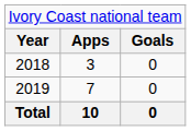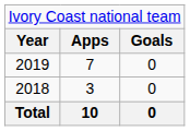 <table class="wikitable" style="text-align:center">
 <tr>
 <td colspan="3"><a href='#'>Ivory Coast national team</a></td>
 </tr>
 <tr>
 <th>Year</th>
 <th>Apps</th>
 <th>Goals</th>
 </tr>
 <tr>
-<td>2018</td>
-<td>3</td>
+<td>2019</td>
+<td>7</td>
 <td>0</td>
 </tr>
 <tr>
-<td>2019</td>
-<td>7</td>
+<td>2018</td>
+<td>3</td>
 <td>0</td>
 </tr>
 <tr>
 <th>Total</th>
 <th>10</th>
 <th>0</th>
 </tr>
 </table>
